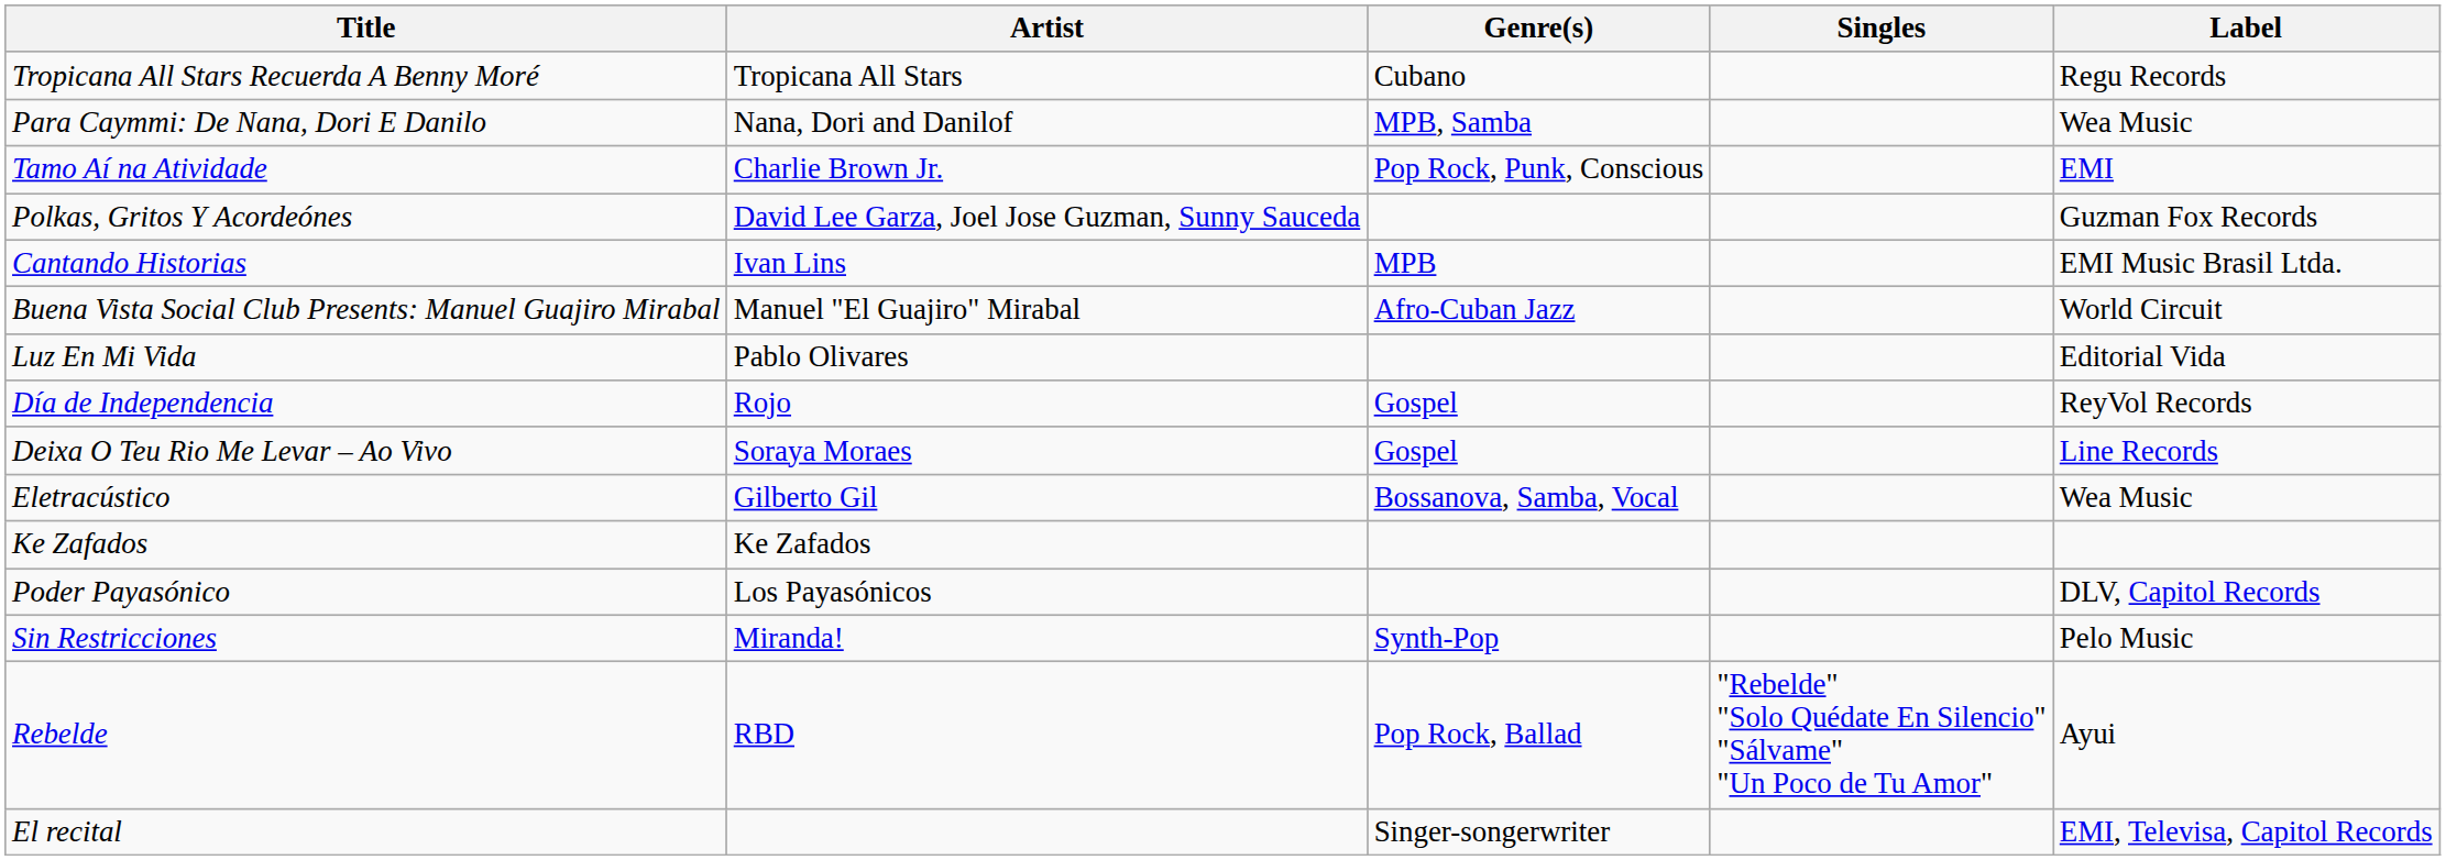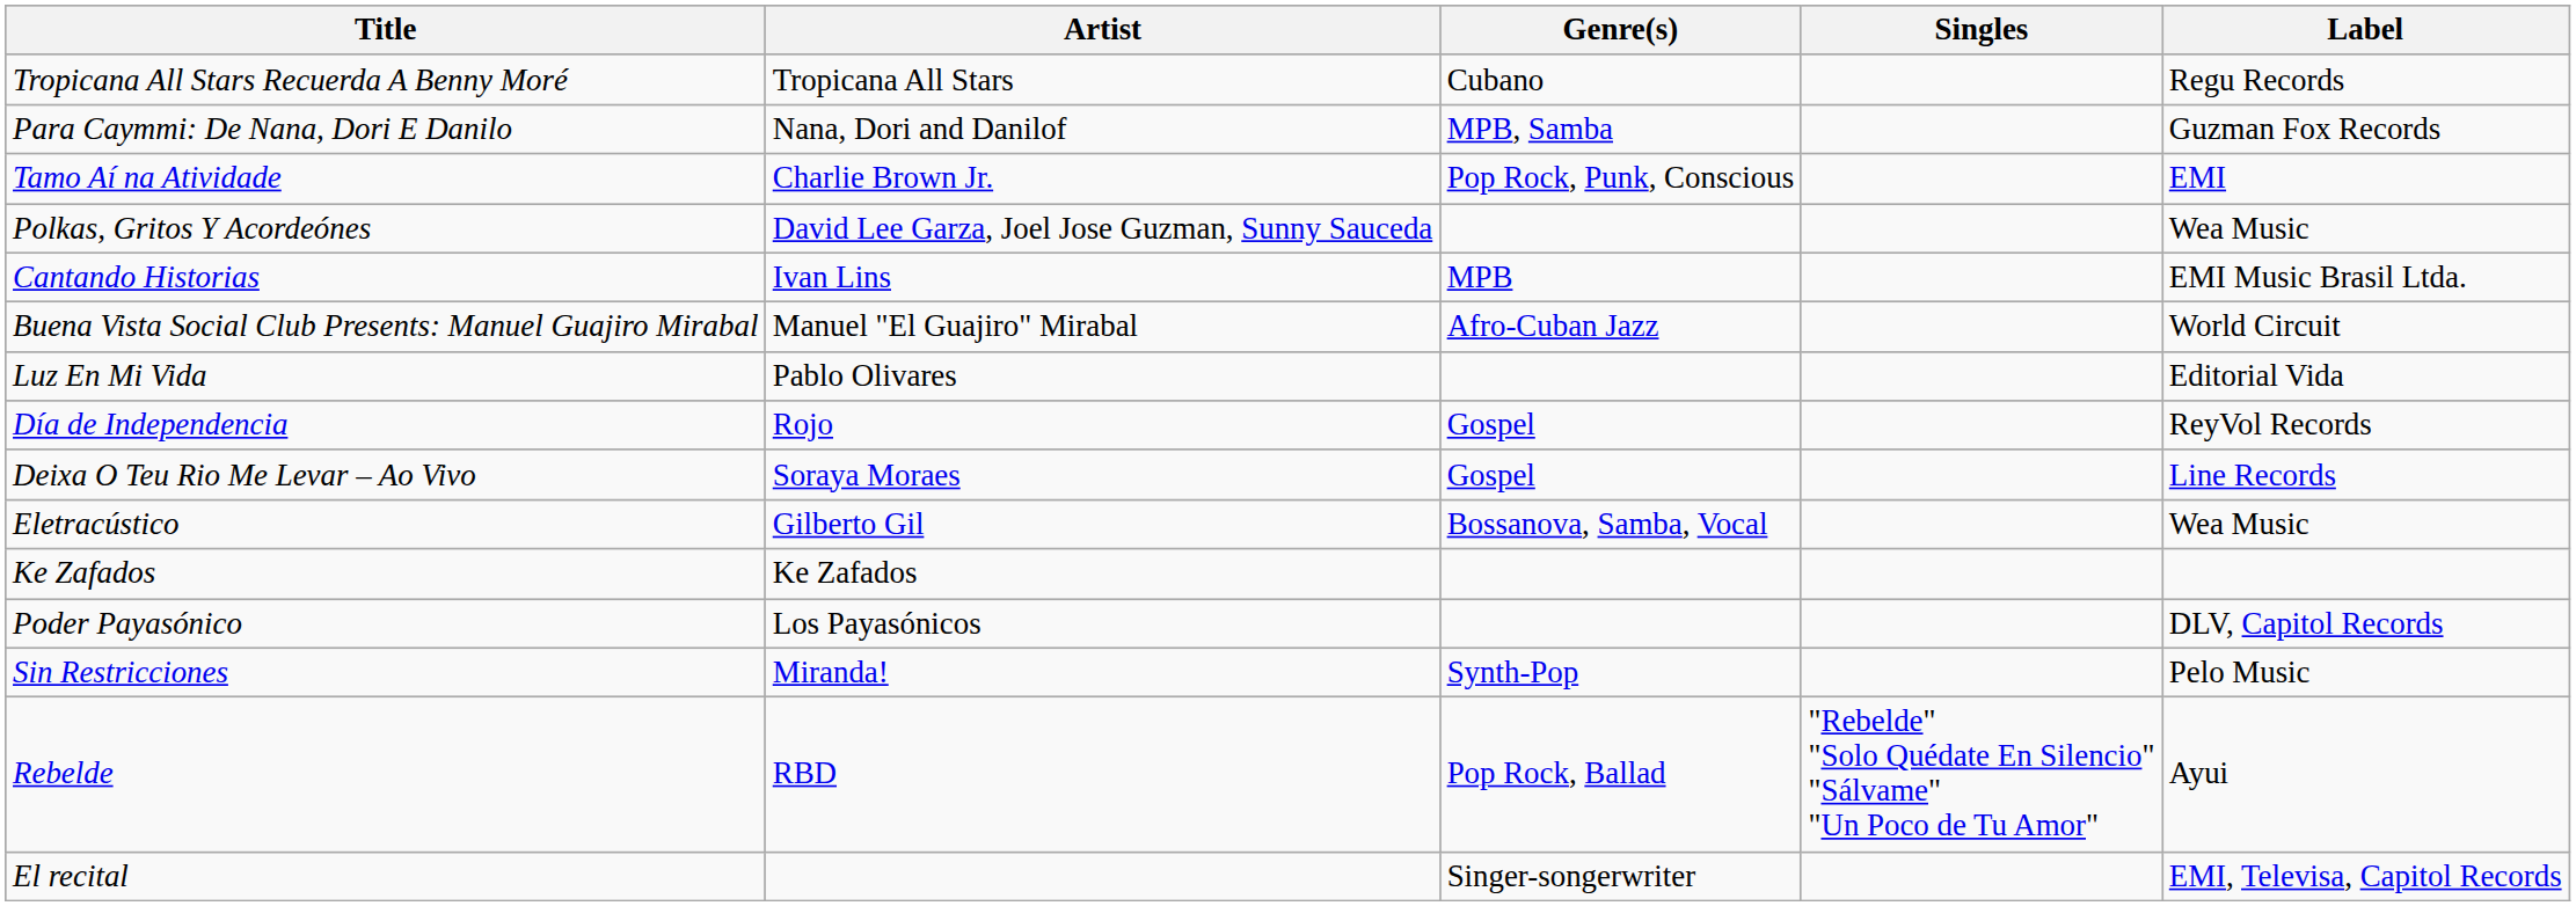 <table class="wikitable sortable" style="text-align: left;">
 <tr>
 <th>Title</th>
 <th>Artist</th>
 <th>Genre(s)</th>
 <th>Singles</th>
 <th>Label</th>
 </tr>
 <tr>
 <td><em>Tropicana All Stars Recuerda A Benny Moré</em></td>
 <td>Tropicana All Stars</td>
 <td>Cubano</td>
 <td></td>
 <td>Regu Records</td>
 </tr>
 <tr>
 <td><em>Para Caymmi: De Nana, Dori E Danilo</em></td>
 <td>Nana, Dori and Danilof</td>
 <td><a href='#'>MPB</a>, <a href='#'>Samba</a></td>
 <td></td>
-<td>Wea Music</td>
+<td>Guzman Fox Records</td>
 </tr>
 <tr>
 <td><em><a href='#'>Tamo Aí na Atividade</a></em></td>
 <td><a href='#'>Charlie Brown Jr.</a></td>
 <td><a href='#'>Pop Rock</a>, <a href='#'>Punk</a>, Conscious</td>
 <td></td>
 <td><a href='#'>EMI</a></td>
 </tr>
 <tr>
 <td><em>Polkas, Gritos Y Acordeónes</em></td>
 <td><a href='#'>David Lee Garza</a>, Joel Jose Guzman, <a href='#'>Sunny Sauceda</a></td>
 <td></td>
 <td></td>
-<td>Guzman Fox Records</td>
+<td>Wea Music</td>
 </tr>
 <tr>
 <td><em><a href='#'>Cantando Historias</a></em></td>
 <td><a href='#'>Ivan Lins</a></td>
 <td><a href='#'>MPB</a></td>
 <td></td>
 <td>EMI Music Brasil Ltda.</td>
 </tr>
 <tr>
 <td><em>Buena Vista Social Club Presents: Manuel Guajiro Mirabal</em></td>
 <td>Manuel "El Guajiro" Mirabal</td>
 <td><a href='#'>Afro-Cuban Jazz</a></td>
 <td></td>
 <td>World Circuit</td>
 </tr>
 <tr>
 <td><em>Luz En Mi Vida</em></td>
 <td>Pablo Olivares</td>
 <td></td>
 <td></td>
 <td>Editorial Vida</td>
 </tr>
 <tr>
 <td><em><a href='#'>Día de Independencia</a></em></td>
 <td><a href='#'>Rojo</a></td>
 <td><a href='#'>Gospel</a></td>
 <td></td>
 <td>ReyVol Records</td>
 </tr>
 <tr>
 <td><em>Deixa O Teu Rio Me Levar – Ao Vivo</em></td>
 <td><a href='#'>Soraya Moraes</a></td>
 <td><a href='#'>Gospel</a></td>
 <td></td>
 <td><a href='#'>Line Records</a></td>
 </tr>
 <tr>
 <td><em>Eletracústico</em></td>
 <td><a href='#'>Gilberto Gil</a></td>
 <td><a href='#'>Bossanova</a>, <a href='#'>Samba</a>, <a href='#'>Vocal</a></td>
 <td></td>
 <td>Wea Music</td>
 </tr>
 <tr>
 <td><em>Ke Zafados</em></td>
 <td>Ke Zafados</td>
 <td></td>
 <td></td>
 <td></td>
 </tr>
 <tr>
 <td><em>Poder Payasónico</em></td>
 <td>Los Payasónicos</td>
 <td></td>
 <td></td>
 <td>DLV, <a href='#'>Capitol Records</a></td>
 </tr>
 <tr>
 <td><em><a href='#'>Sin Restricciones</a></em></td>
 <td><a href='#'>Miranda!</a></td>
 <td><a href='#'>Synth-Pop</a></td>
 <td></td>
 <td>Pelo Music</td>
 </tr>
 <tr>
 <td><em><a href='#'>Rebelde</a></em></td>
 <td><a href='#'>RBD</a></td>
 <td><a href='#'>Pop Rock</a>, <a href='#'>Ballad</a></td>
 <td>"<a href='#'>Rebelde</a>"<br>"<a href='#'>Solo Quédate En Silencio</a>"<br>"<a href='#'>Sálvame</a>"<br>"<a href='#'>Un Poco de Tu Amor</a>"</td>
 <td>Ayui</td>
 </tr>
 <tr>
 <td><em>El recital</em></td>
 <td></td>
 <td>Singer-songerwriter</td>
 <td></td>
 <td><a href='#'>EMI</a>, <a href='#'>Televisa</a>, <a href='#'>Capitol Records</a></td>
 </tr>
 <tr>
 </tr>
 </table>
